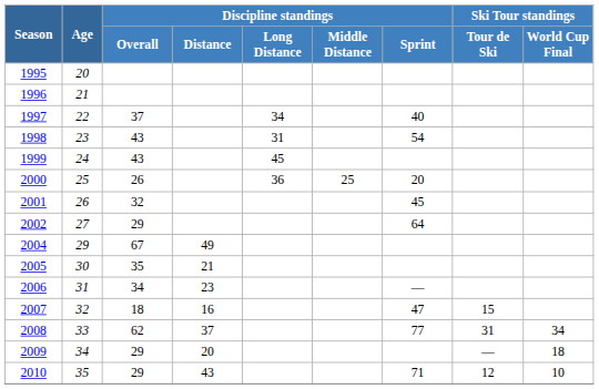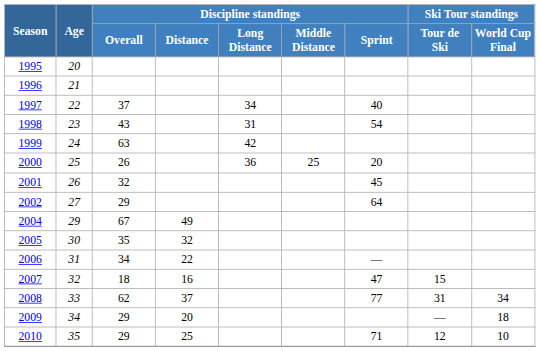 <table class="wikitable" style="font-size:95%; text-align:center; border:grey solid 1px; border-collapse:collapse; background:#ffffff;">
 <tr>
 <th style="background-color:#369; color:white; width:60px;" rowspan="2"> Season </th>
 <th style="background-color:#369; color:white; width:40px;" rowspan="2"> Age </th>
 <th style="background-color:#4180be; color:white;" colspan="5">Discipline standings</th>
 <th style="background-color:#4180be; color:white;" colspan="2">Ski Tour standings</th>
 </tr>
 <tr>
 <th style="background-color:#4180be; color:white; width:75px;">Overall</th>
 <th style="background-color:#4180be; color:white; width:75px;">Distance</th>
 <th style="background-color:#4180be; color:white; width:75px;">Long Distance</th>
 <th style="background-color:#4180be; color:white; width:75px;">Middle Distance</th>
 <th style="background-color:#4180be; color:white; width:75px;">Sprint</th>
 <th style="background-color:#4180be; color:white; width:75px;">Tour de<br>Ski</th>
 <th style="background-color:#4180be; color:white; width:75px;">World Cup<br>Final</th>
 </tr>
 <tr>
 <td><a href='#'>1995</a></td>
 <td><em>20</em></td>
 <td></td>
 <td></td>
 <td></td>
 <td></td>
 <td></td>
 <td></td>
 <td></td>
 </tr>
 <tr>
 <td><a href='#'>1996</a></td>
 <td><em>21</em></td>
 <td></td>
 <td></td>
 <td></td>
 <td></td>
 <td></td>
 <td></td>
 <td></td>
 </tr>
 <tr>
 <td><a href='#'>1997</a></td>
 <td><em>22</em></td>
 <td>37</td>
 <td></td>
 <td>34</td>
 <td></td>
 <td>40</td>
 <td></td>
 <td></td>
 </tr>
 <tr>
 <td><a href='#'>1998</a></td>
 <td><em>23</em></td>
 <td>43</td>
 <td></td>
 <td>31</td>
 <td></td>
 <td>54</td>
 <td></td>
 <td></td>
 </tr>
 <tr>
 <td><a href='#'>1999</a></td>
 <td><em>24</em></td>
-<td>43</td>
+<td>63</td>
 <td></td>
-<td>45</td>
+<td>42</td>
 <td></td>
 <td></td>
 <td></td>
 <td></td>
 </tr>
 <tr>
 <td><a href='#'>2000</a></td>
 <td><em>25</em></td>
 <td>26</td>
 <td></td>
 <td>36</td>
 <td>25</td>
 <td>20</td>
 <td></td>
 <td></td>
 </tr>
 <tr>
 <td><a href='#'>2001</a></td>
 <td><em>26</em></td>
 <td>32</td>
 <td></td>
 <td></td>
 <td></td>
 <td>45</td>
 <td></td>
 <td></td>
 </tr>
 <tr>
 <td><a href='#'>2002</a></td>
 <td><em>27</em></td>
 <td>29</td>
 <td></td>
 <td></td>
 <td></td>
 <td>64</td>
 <td></td>
 <td></td>
 </tr>
 <tr>
 <td><a href='#'>2004</a></td>
 <td><em>29</em></td>
 <td>67</td>
 <td>49</td>
 <td></td>
 <td></td>
 <td></td>
 <td></td>
 <td></td>
 </tr>
 <tr>
 <td><a href='#'>2005</a></td>
 <td><em>30</em></td>
 <td>35</td>
-<td>21</td>
+<td>32</td>
 <td></td>
 <td></td>
 <td></td>
 <td></td>
 <td></td>
 </tr>
 <tr>
 <td><a href='#'>2006</a></td>
 <td><em>31</em></td>
 <td>34</td>
-<td>23</td>
+<td>22</td>
 <td></td>
 <td></td>
 <td>—</td>
 <td></td>
 <td></td>
 </tr>
 <tr>
 <td><a href='#'>2007</a></td>
 <td><em>32</em></td>
 <td>18</td>
 <td>16</td>
 <td></td>
 <td></td>
 <td>47</td>
 <td>15</td>
 <td></td>
 </tr>
 <tr>
 <td><a href='#'>2008</a></td>
 <td><em>33</em></td>
 <td>62</td>
 <td>37</td>
 <td></td>
 <td></td>
 <td>77</td>
 <td>31</td>
 <td>34</td>
 </tr>
 <tr>
 <td><a href='#'>2009</a></td>
 <td><em>34</em></td>
 <td>29</td>
 <td>20</td>
 <td></td>
 <td></td>
 <td></td>
 <td>—</td>
 <td>18</td>
 </tr>
 <tr>
 <td><a href='#'>2010</a></td>
 <td><em>35</em></td>
 <td>29</td>
-<td>43</td>
+<td>25</td>
 <td></td>
 <td></td>
 <td>71</td>
 <td>12</td>
 <td>10</td>
 </tr>
 <tr>
 </tr>
 </table>
